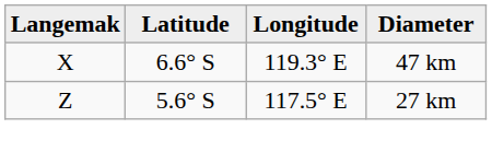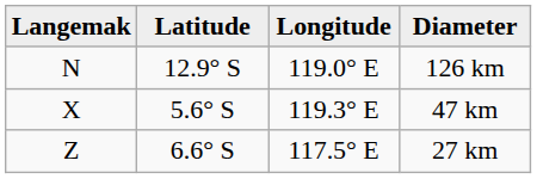 <table class="wikitable">
 <tr>
 <th width="25%" style="background:#eeeeee;">Langemak</th>
 <th width="25%" style="background:#eeeeee;">Latitude</th>
 <th width="25%" style="background:#eeeeee;">Longitude</th>
 <th width="25%" style="background:#eeeeee;">Diameter</th>
 </tr>
 <tr>
+<td align="center">N</td>
+<td align="center">12.9° S</td>
+<td align="center">119.0° E</td>
+<td align="center">126 km</td>
+</tr>
+<tr>
 <td align="center">X</td>
-<td align="center">6.6° S</td>
+<td align="center">5.6° S</td>
 <td align="center">119.3° E</td>
 <td align="center">47 km</td>
 </tr>
 <tr>
 <td align="center">Z</td>
-<td align="center">5.6° S</td>
+<td align="center">6.6° S</td>
 <td align="center">117.5° E</td>
 <td align="center">27 km</td>
 </tr>
 </table>
